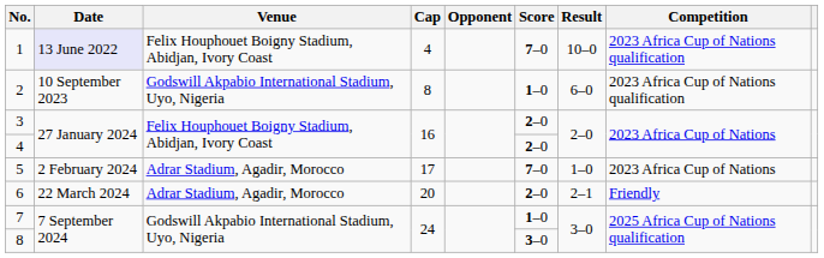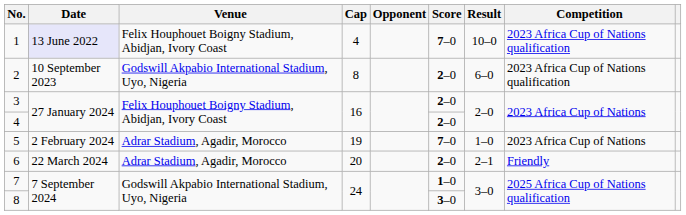 <table class="wikitable sortable">
 <tr>
 <th scope="col">No.</th>
 <th scope="col">Date</th>
 <th scope="col">Venue</th>
 <th scope="col">Cap</th>
 <th scope="col">Opponent</th>
 <th scope="col">Score</th>
 <th scope="col">Result</th>
 <th scope="col">Competition</th>
 <th scope="col" class="unsortable"></th>
 </tr>
 <tr>
 <td style="text-align: center;">1</td>
 <td style="background: lavender;">13 June 2022</td>
 <td>Felix Houphouet Boigny Stadium, Abidjan, Ivory Coast</td>
 <td style="text-align: center;">4</td>
 <td></td>
 <td style="text-align: center;"><strong>7</strong>–0</td>
 <td style="text-align: center;">10–0</td>
 <td><a href='#'>2023 Africa Cup of Nations qualification</a></td>
 <td style="text-align: center;"></td>
 </tr>
 <tr>
 <td style="text-align: center;">2</td>
 <td>10 September 2023</td>
 <td><a href='#'>Godswill Akpabio International Stadium</a>, Uyo, Nigeria</td>
 <td style="text-align: center;">8</td>
 <td></td>
-<td style="text-align: center;"><strong>1</strong>–0</td>
+<td style="text-align: center;"><strong>2</strong>–0</td>
 <td style="text-align: center;">6–0</td>
 <td>2023 Africa Cup of Nations qualification</td>
 <td style="text-align: center;"></td>
 </tr>
 <tr>
 <td style="text-align: center;">3</td>
 <td rowspan="2">27 January 2024</td>
 <td rowspan="2"><a href='#'>Felix Houphouet Boigny Stadium</a>, Abidjan, Ivory Coast</td>
 <td style="text-align: center;" rowspan="2">16</td>
 <td rowspan="2"></td>
 <td style="text-align: center;"><strong>2</strong>–0</td>
 <td style="text-align: center;" rowspan="2">2–0</td>
 <td rowspan="2"><a href='#'>2023 Africa Cup of Nations</a></td>
 <td rowspan="2" style="text-align: center;"></td>
 </tr>
 <tr>
 <td style="text-align: center;">4</td>
 <td style="text-align: center;"><strong>2</strong>–0</td>
 </tr>
 <tr>
 <td style="text-align: center;">5</td>
 <td>2 February 2024</td>
 <td><a href='#'>Adrar Stadium</a>, Agadir, Morocco</td>
-<td style="text-align: center;">17</td>
+<td style="text-align: center;">19</td>
 <td></td>
 <td style="text-align: center;"><strong>7</strong>–0</td>
 <td style="text-align: center;">1–0</td>
 <td>2023 Africa Cup of Nations</td>
 <td style="text-align: center;"></td>
 </tr>
 <tr>
 <td style="text-align: center;">6</td>
 <td>22 March 2024</td>
 <td><a href='#'>Adrar Stadium</a>, Agadir, Morocco</td>
 <td style="text-align: center;">20</td>
 <td></td>
 <td style="text-align: center;"><strong>2</strong>–0</td>
 <td style="text-align: center;">2–1</td>
 <td><a href='#'>Friendly</a></td>
 <td style="text-align: center;"></td>
 </tr>
 <tr>
 <td style="text-align: center;">7</td>
 <td rowspan="2">7 September 2024</td>
 <td rowspan="2">Godswill Akpabio International Stadium, Uyo, Nigeria</td>
 <td style="text-align: center;" rowspan="2">24</td>
 <td rowspan="2"></td>
 <td style="text-align: center;"><strong>1</strong>–0</td>
 <td style="text-align: center;" rowspan="2">3–0</td>
 <td rowspan="2"><a href='#'>2025 Africa Cup of Nations qualification</a></td>
 <td style="text-align: center;" rowspan="2"></td>
 </tr>
 <tr>
 <td style="text-align: center;">8</td>
 <td style="text-align: center;"><strong>3</strong>–0</td>
 </tr>
 </table>
